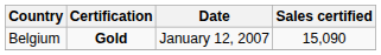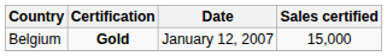 <table class="wikitable sortable">
 <tr>
 <th bgcolor="#ebf5ff">Country</th>
 <th bgcolor="#ebf5ff">Certification</th>
 <th bgcolor="#ebf5ff">Date</th>
 <th bgcolor="#ebf5ff">Sales certified</th>
 </tr>
 <tr>
 <td>Belgium</td>
 <td align="center"><strong>Gold</strong></td>
 <td align="center">January 12, 2007</td>
-<td align="center">15,090</td>
+<td align="center">15,000</td>
 </tr>
 <tr>
 </tr>
 </table>
